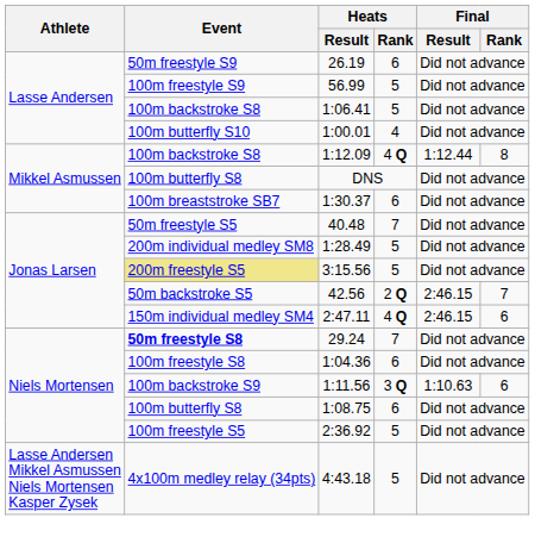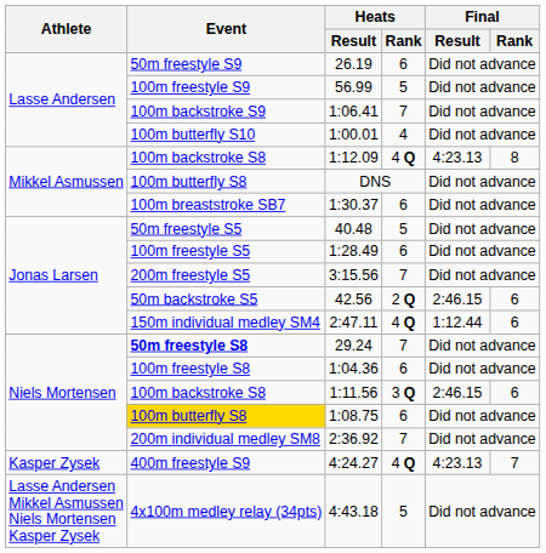 <table class=wikitable style="font-size:90%">
 <tr>
 <th rowspan="2">Athlete</th>
 <th rowspan="2">Event</th>
 <th colspan="2">Heats</th>
 <th colspan="2">Final</th>
 </tr>
 <tr>
 <th>Result</th>
 <th>Rank</th>
 <th>Result</th>
 <th>Rank</th>
 </tr>
 <tr align=center>
 <td align=left rowspan=4><a href='#'>Lasse Andersen</a></td>
 <td align=left><a href='#'>50m freestyle S9</a></td>
 <td>26.19</td>
 <td>6</td>
 <td colspan=2>Did not advance</td>
 </tr>
 <tr align=center>
 <td align=left><a href='#'>100m freestyle S9</a></td>
 <td>56.99</td>
 <td>5</td>
 <td colspan=2>Did not advance</td>
 </tr>
 <tr align=center>
-<td align=left><a href='#'>100m backstroke S8</a></td>
+<td align=left><a href='#'>100m backstroke S9</a></td>
 <td>1:06.41</td>
-<td>5</td>
+<td>7</td>
 <td colspan=2>Did not advance</td>
 </tr>
 <tr align=center>
 <td align=left><a href='#'>100m butterfly S10</a></td>
 <td>1:00.01</td>
 <td>4</td>
 <td colspan=2>Did not advance</td>
 </tr>
 <tr align=center>
 <td align=left rowspan=3><a href='#'>Mikkel Asmussen</a></td>
 <td align=left><a href='#'>100m backstroke S8</a></td>
 <td>1:12.09</td>
 <td>4 <strong>Q</strong></td>
-<td>1:12.44</td>
+<td>4:23.13</td>
 <td>8</td>
 </tr>
 <tr align=center>
 <td align=left><a href='#'>100m butterfly S8</a></td>
 <td colspan=2>DNS</td>
 <td colspan=2>Did not advance</td>
 </tr>
 <tr align=center>
 <td align=left><a href='#'>100m breaststroke SB7</a></td>
 <td>1:30.37</td>
 <td>6</td>
 <td colspan=2>Did not advance</td>
 </tr>
 <tr align=center>
 <td align=left rowspan=5><a href='#'>Jonas Larsen</a></td>
 <td align=left><a href='#'>50m freestyle S5</a></td>
 <td>40.48</td>
-<td>7</td>
-<td colspan=2>Did not advance</td>
-</tr>
-<tr align=center>
-<td align=left><a href='#'>200m individual medley SM8</a></td>
-<td>1:28.49</td>
 <td>5</td>
 <td colspan=2>Did not advance</td>
 </tr>
 <tr align=center>
-<td align=left style="background: khaki;"><a href='#'>200m freestyle S5</a></td>
+<td align=left><a href='#'>100m freestyle S5</a></td>
+<td>1:28.49</td>
+<td>6</td>
+<td colspan=2>Did not advance</td>
+</tr>
+<tr align=center>
+<td align=left><a href='#'>200m freestyle S5</a></td>
 <td>3:15.56</td>
-<td>5</td>
+<td>7</td>
 <td colspan=2>Did not advance</td>
 </tr>
 <tr align=center>
 <td align=left><a href='#'>50m backstroke S5</a></td>
 <td>42.56</td>
 <td>2 <strong>Q</strong></td>
 <td>2:46.15</td>
-<td>7</td>
+<td>6</td>
 </tr>
 <tr align=center>
 <td align=left><a href='#'>150m individual medley SM4</a></td>
 <td>2:47.11</td>
 <td>4 <strong>Q</strong></td>
-<td>2:46.15</td>
+<td>1:12.44</td>
 <td>6</td>
 </tr>
 <tr align=center>
 <td align=left rowspan=5><a href='#'>Niels Mortensen</a></td>
 <td align=left><strong><a href='#'>50m freestyle S8</a></strong></td>
 <td>29.24</td>
 <td>7</td>
 <td colspan=2>Did not advance</td>
 </tr>
 <tr align=center>
 <td align=left><a href='#'>100m freestyle S8</a></td>
 <td>1:04.36</td>
 <td>6</td>
 <td colspan=2>Did not advance</td>
 </tr>
 <tr align=center>
-<td align=left><a href='#'>100m backstroke S9</a></td>
+<td align=left><a href='#'>100m backstroke S8</a></td>
 <td>1:11.56</td>
 <td>3 <strong>Q</strong></td>
-<td>1:10.63</td>
+<td>2:46.15</td>
 <td>6</td>
 </tr>
 <tr align=center>
-<td align=left><a href='#'>100m butterfly S8</a></td>
+<td align=left style="background: gold;"><a href='#'>100m butterfly S8</a></td>
 <td>1:08.75</td>
 <td>6</td>
 <td colspan=2>Did not advance</td>
 </tr>
 <tr align=center>
-<td align=left><a href='#'>100m freestyle S5</a></td>
+<td align=left><a href='#'>200m individual medley SM8</a></td>
 <td>2:36.92</td>
-<td>5</td>
+<td>7</td>
 <td colspan=2>Did not advance</td>
+</tr>
+<tr align=center>
+<td align=left><a href='#'>Kasper Zysek</a></td>
+<td align=left><a href='#'>400m freestyle S9</a></td>
+<td>4:24.27</td>
+<td>4 <strong>Q</strong></td>
+<td>4:23.13</td>
+<td>7</td>
 </tr>
 <tr align=center>
 <td align=left><a href='#'>Lasse Andersen</a><br><a href='#'>Mikkel Asmussen</a><br><a href='#'>Niels Mortensen</a><br><a href='#'>Kasper Zysek</a></td>
 <td align=left><a href='#'>4x100m medley relay (34pts)</a></td>
 <td>4:43.18</td>
 <td>5</td>
 <td colspan=2>Did not advance</td>
 </tr>
 </table>
